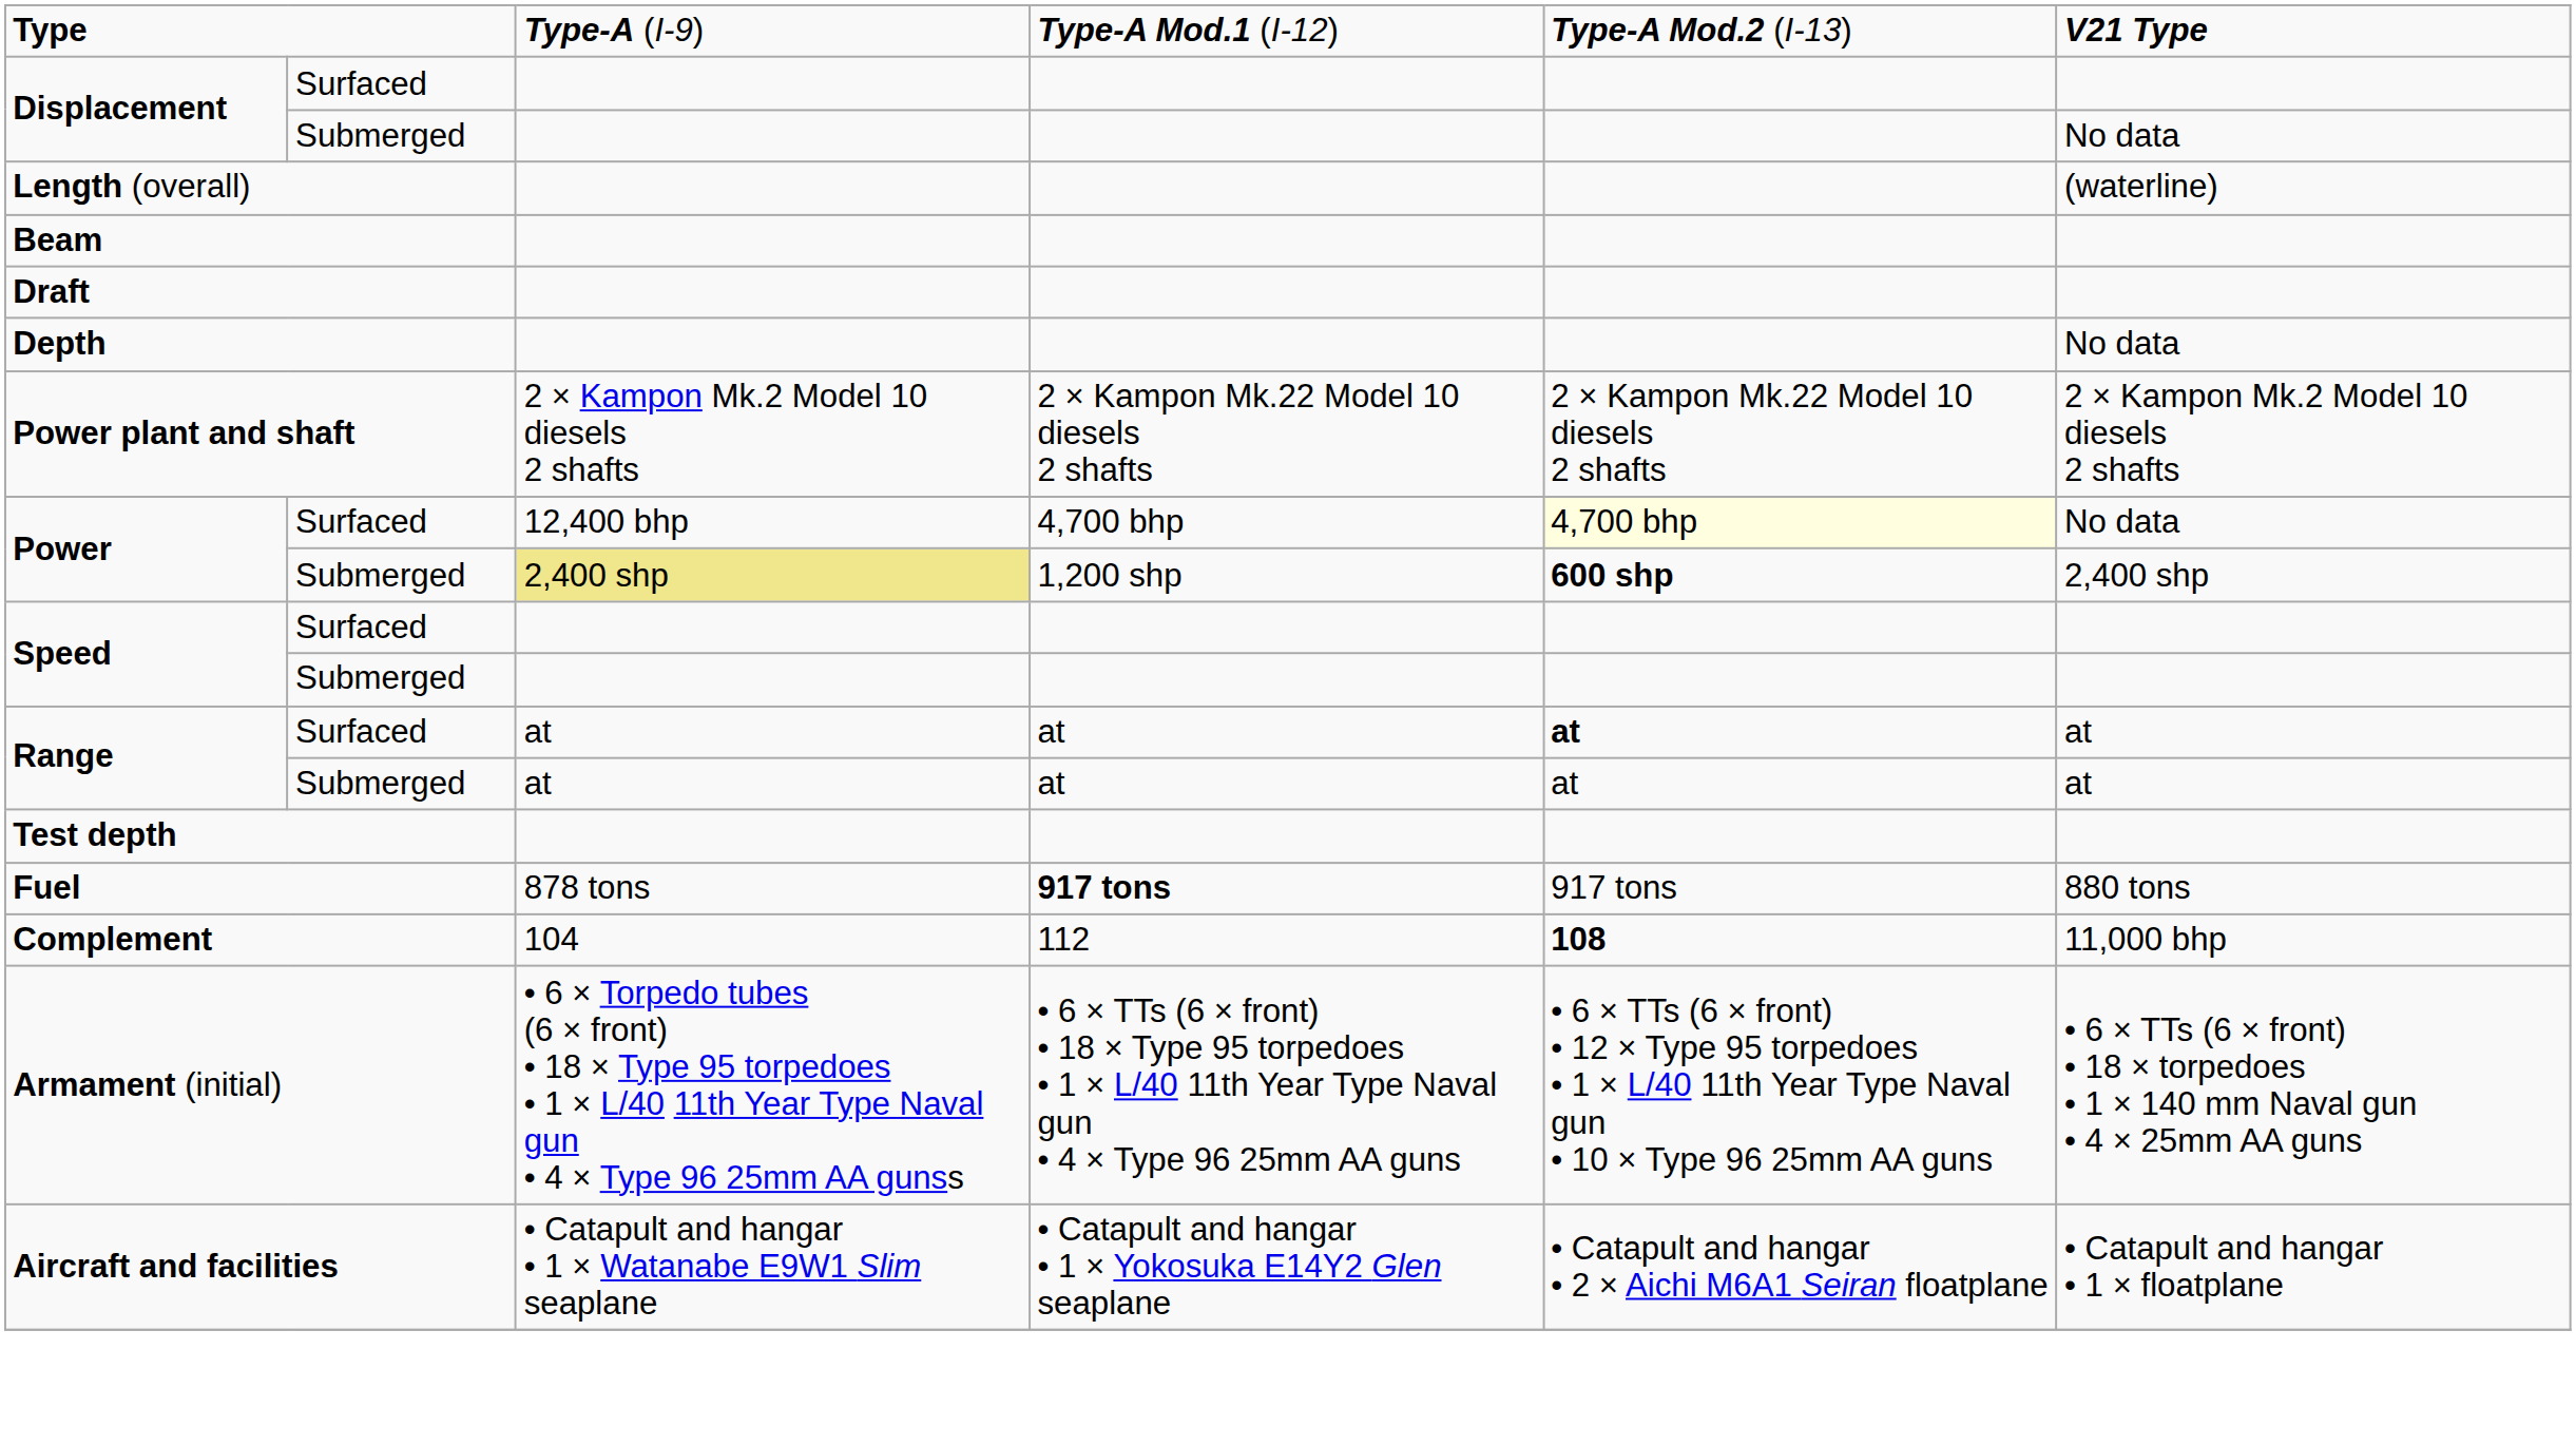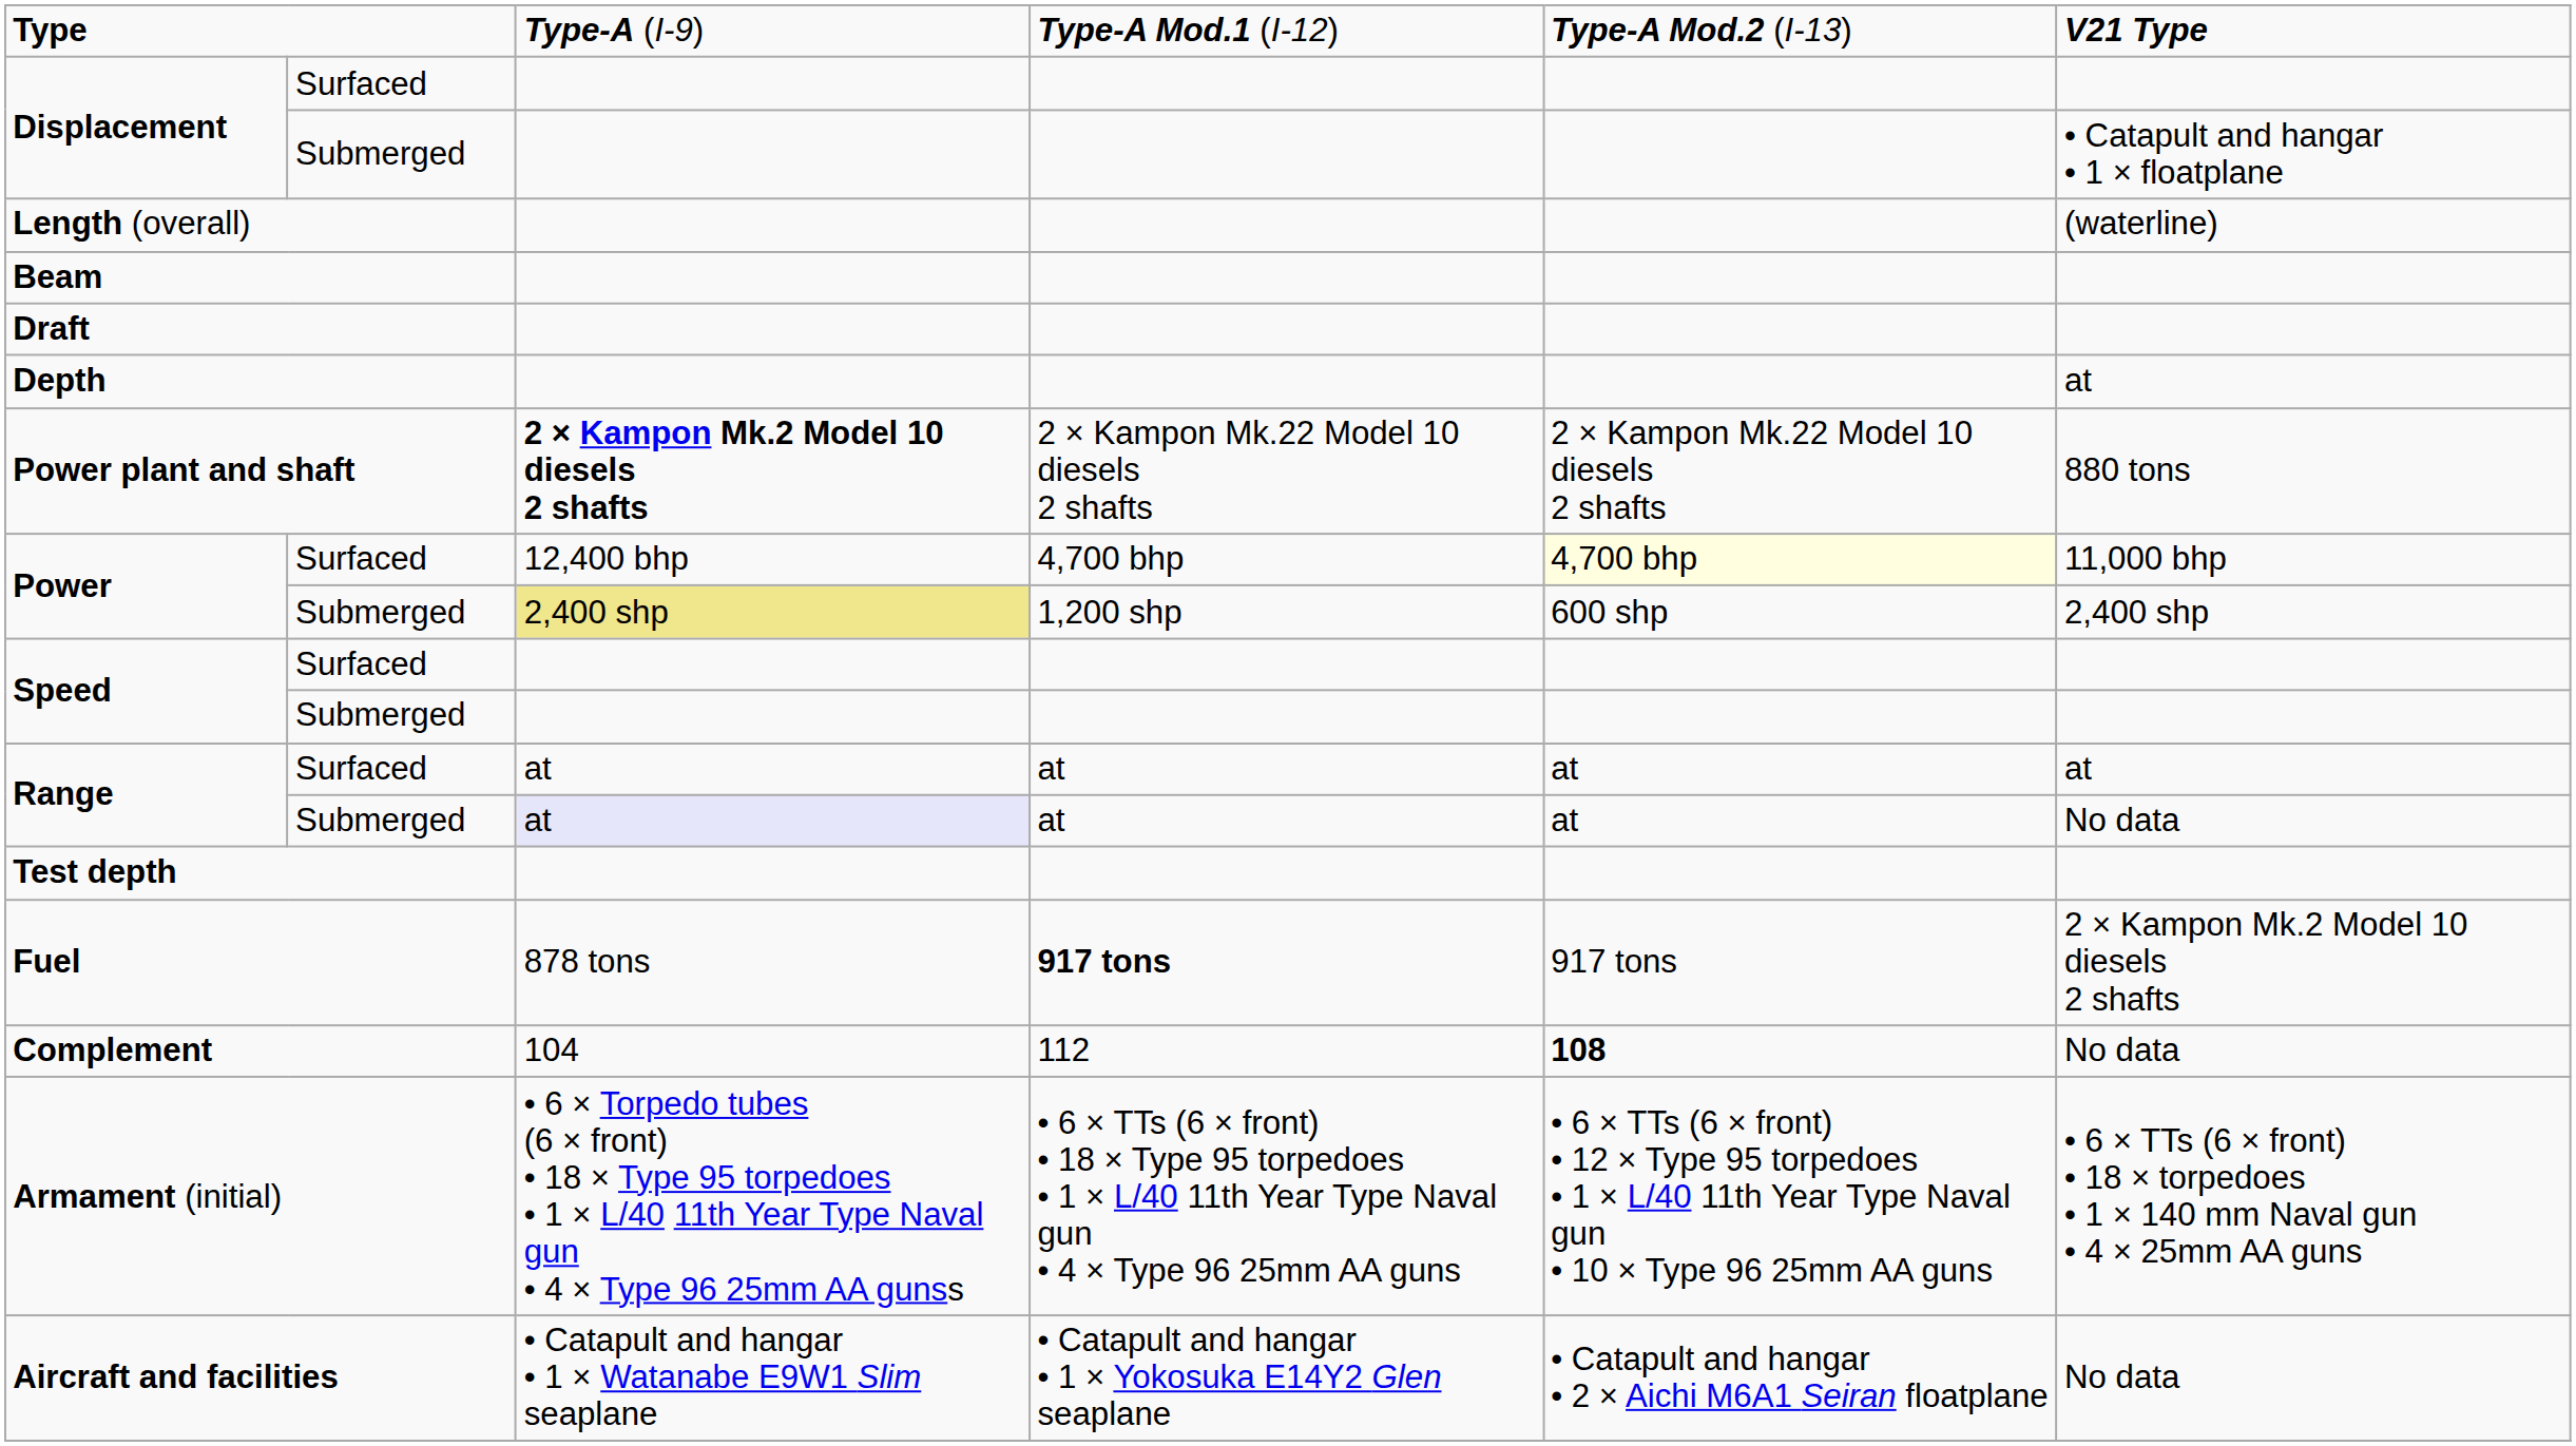 <table class="wikitable">
 <tr>
 <td width="15%" colspan="2"><strong>Type</strong></td>
 <td width="16%"><strong><em>Type-A</em></strong> (<em>I-9</em>)</td>
 <td width="16%"><strong><em>Type-A Mod.1</em></strong> (<em>I-12</em>)</td>
 <td width="16%"><strong><em>Type-A Mod.2</em></strong> (<em>I-13</em>)</td>
 <td width="16%"><strong><em>V21 Type</em></strong></td>
 </tr>
 <tr>
 <td rowspan="2"><strong>Displacement</strong></td>
 <td>Surfaced</td>
 <td></td>
 <td></td>
 <td></td>
 <td></td>
 </tr>
 <tr>
 <td>Submerged</td>
 <td></td>
 <td></td>
 <td></td>
-<td>No data</td>
+<td>• Catapult and hangar<br>• 1 × floatplane</td>
 </tr>
 <tr>
 <td colspan="2"><strong>Length</strong> (overall)</td>
 <td></td>
 <td></td>
 <td></td>
 <td> (waterline)</td>
 </tr>
 <tr>
 <td colspan="2"><strong>Beam</strong></td>
 <td></td>
 <td></td>
 <td></td>
 <td></td>
 </tr>
 <tr>
 <td colspan="2"><strong>Draft</strong></td>
 <td></td>
 <td></td>
 <td></td>
 <td></td>
 </tr>
 <tr>
 <td colspan="2"><strong>Depth</strong></td>
 <td></td>
 <td></td>
 <td></td>
-<td>No data</td>
+<td> at </td>
 </tr>
 <tr>
 <td colspan="2"><strong>Power plant and shaft</strong></td>
-<td>2 × <a href='#'>Kampon</a> Mk.2 Model 10 diesels<br>2 shafts</td>
+<td><strong>2 × <a href='#'>Kampon</a> Mk.2 Model 10 diesels<br>2 shafts</strong></td>
 <td>2 × Kampon Mk.22 Model 10 diesels<br>2 shafts</td>
 <td>2 × Kampon Mk.22 Model 10 diesels<br>2 shafts</td>
-<td>2 × Kampon Mk.2 Model 10 diesels<br>2 shafts</td>
+<td>880 tons</td>
 </tr>
 <tr>
 <td rowspan="2"><strong>Power</strong></td>
 <td>Surfaced</td>
 <td>12,400 bhp</td>
 <td>4,700 bhp</td>
 <td style="background: lightyellow;">4,700 bhp</td>
-<td>No data</td>
+<td>11,000 bhp</td>
 </tr>
 <tr>
 <td>Submerged</td>
 <td style="background: khaki;">2,400 shp</td>
 <td>1,200 shp</td>
-<td><strong>600 shp</strong></td>
+<td>600 shp</td>
 <td>2,400 shp</td>
 </tr>
 <tr>
 <td rowspan="2"><strong>Speed</strong></td>
 <td>Surfaced</td>
 <td></td>
 <td></td>
 <td></td>
 <td></td>
 </tr>
 <tr>
 <td>Submerged</td>
 <td></td>
 <td></td>
 <td></td>
 <td></td>
 </tr>
 <tr>
 <td rowspan="2"><strong>Range</strong></td>
 <td>Surfaced</td>
 <td> at </td>
 <td> at </td>
-<td><strong> at </strong></td>
+<td> at </td>
 <td> at </td>
 </tr>
 <tr>
 <td>Submerged</td>
+<td style="background: lavender;"> at </td>
 <td> at </td>
 <td> at </td>
-<td> at </td>
-<td> at </td>
+<td>No data</td>
 </tr>
 <tr>
 <td colspan="2"><strong>Test depth</strong></td>
 <td></td>
 <td></td>
 <td></td>
 <td></td>
 </tr>
 <tr>
 <td colspan="2"><strong>Fuel</strong></td>
 <td>878 tons</td>
 <td><strong>917 tons</strong></td>
 <td>917 tons</td>
-<td>880 tons</td>
+<td>2 × Kampon Mk.2 Model 10 diesels<br>2 shafts</td>
 </tr>
 <tr>
 <td colspan="2"><strong>Complement</strong></td>
 <td>104</td>
 <td>112</td>
 <td><strong>108</strong></td>
-<td>11,000 bhp</td>
+<td>No data</td>
 </tr>
 <tr>
 <td colspan="2"><strong>Armament</strong> (initial)</td>
 <td>• 6 ×  <a href='#'>Torpedo tubes</a><br>(6 × front)<br>• 18 × <a href='#'>Type 95 torpedoes</a><br>• 1 ×  <a href='#'>L/40</a> <a href='#'>11th Year Type Naval gun</a><br>• 4 × <a href='#'>Type 96 25mm AA guns</a>s</td>
 <td>• 6 ×  TTs (6 × front)<br>• 18 × Type 95 torpedoes<br>• 1 ×  <a href='#'>L/40</a> 11th Year Type Naval gun<br>• 4 × Type 96 25mm AA guns</td>
 <td>• 6 ×  TTs (6 × front)<br>• 12 × Type 95 torpedoes<br>• 1 ×  <a href='#'>L/40</a> 11th Year Type Naval gun<br>• 10 × Type 96 25mm AA guns</td>
 <td>• 6 ×  TTs (6 × front)<br>• 18 × torpedoes<br>• 1 × 140 mm Naval gun<br>• 4 × 25mm AA guns</td>
 </tr>
 <tr>
 <td colspan="2"><strong>Aircraft and facilities</strong></td>
 <td>• Catapult and hangar<br>• 1 × <a href='#'>Watanabe E9W1 <em>Slim</em></a> seaplane</td>
 <td>• Catapult and hangar<br>• 1 × <a href='#'>Yokosuka E14Y2 <em>Glen</em></a> seaplane</td>
 <td>• Catapult and hangar<br>• 2 × <a href='#'>Aichi M6A1 <em>Seiran</em></a> floatplane</td>
-<td>• Catapult and hangar<br>• 1 × floatplane</td>
+<td>No data</td>
 </tr>
 <tr>
 </tr>
 </table>
